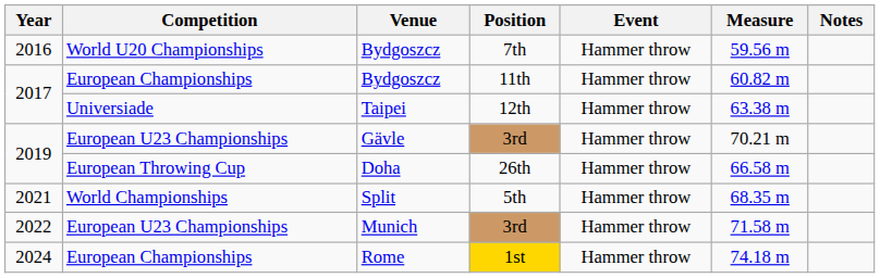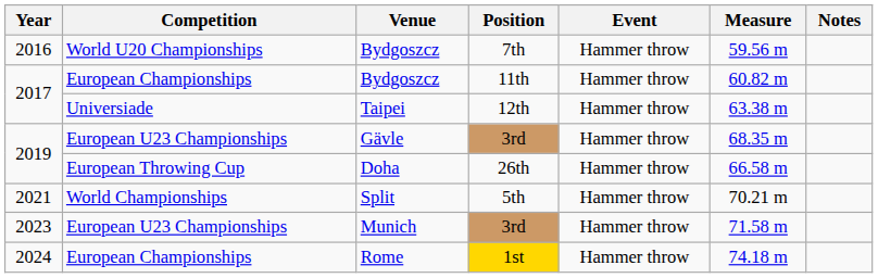 <table class="wikitable" width=55% style="font-size:90%; text-align:center;">
 <tr>
 <th>Year</th>
 <th>Competition</th>
 <th>Venue</th>
 <th>Position</th>
 <th>Event</th>
 <th>Measure</th>
 <th>Notes</th>
 </tr>
 <tr>
 <td>2016</td>
 <td align=left><a href='#'>World U20 Championships</a></td>
 <td align=left> <a href='#'>Bydgoszcz</a></td>
 <td>7th</td>
 <td>Hammer throw</td>
 <td><a href='#'>59.56 m</a></td>
 <td></td>
 </tr>
 <tr>
 <td rowspan=2>2017</td>
 <td align=left><a href='#'>European Championships</a></td>
 <td align=left> <a href='#'>Bydgoszcz</a></td>
 <td>11th</td>
 <td>Hammer throw</td>
 <td><a href='#'>60.82 m</a></td>
 <td></td>
 </tr>
 <tr>
 <td align=left><a href='#'>Universiade</a></td>
 <td align=left> <a href='#'>Taipei</a></td>
 <td>12th</td>
 <td>Hammer throw</td>
 <td><a href='#'>63.38 m</a></td>
 <td></td>
 </tr>
 <tr>
 <td rowspan=2>2019</td>
 <td align=left><a href='#'>European U23 Championships</a></td>
 <td align=left> <a href='#'>Gävle</a></td>
 <td bgcolor=cc9966>3rd</td>
 <td>Hammer throw</td>
-<td>70.21 m</td>
+<td><a href='#'>68.35 m</a></td>
 <td></td>
 </tr>
 <tr>
 <td align=left><a href='#'>European Throwing Cup</a></td>
 <td align=left> <a href='#'>Doha</a></td>
 <td>26th</td>
 <td>Hammer throw</td>
 <td><a href='#'>66.58 m</a></td>
 <td></td>
 </tr>
 <tr>
 <td>2021</td>
 <td align=left><a href='#'>World Championships</a></td>
 <td align=left> <a href='#'>Split</a></td>
 <td>5th</td>
 <td>Hammer throw</td>
-<td><a href='#'>68.35 m</a></td>
+<td>70.21 m</td>
 <td></td>
 </tr>
 <tr>
-<td>2022</td>
+<td>2023</td>
 <td align=left><a href='#'>European U23 Championships</a></td>
 <td align=left> <a href='#'>Munich</a></td>
 <td bgcolor=cc9966>3rd</td>
 <td>Hammer throw</td>
 <td><a href='#'>71.58 m</a></td>
 <td></td>
 </tr>
 <tr>
 <td>2024</td>
 <td align=left><a href='#'>European Championships</a></td>
 <td align=left> <a href='#'>Rome</a></td>
 <td bgcolor=gold>1st</td>
 <td>Hammer throw</td>
 <td><a href='#'>74.18 m</a></td>
 <td></td>
 </tr>
 </table>
